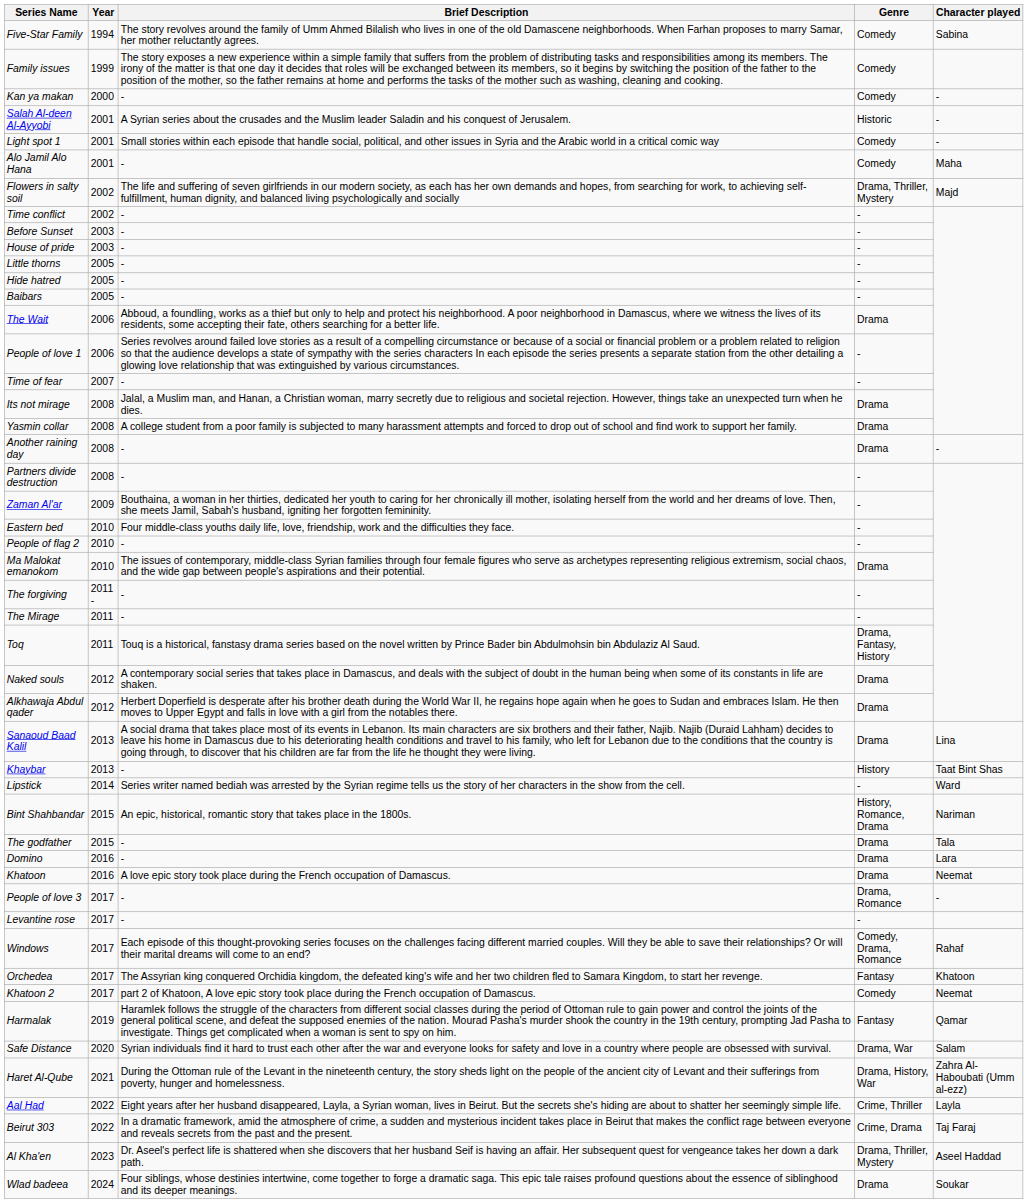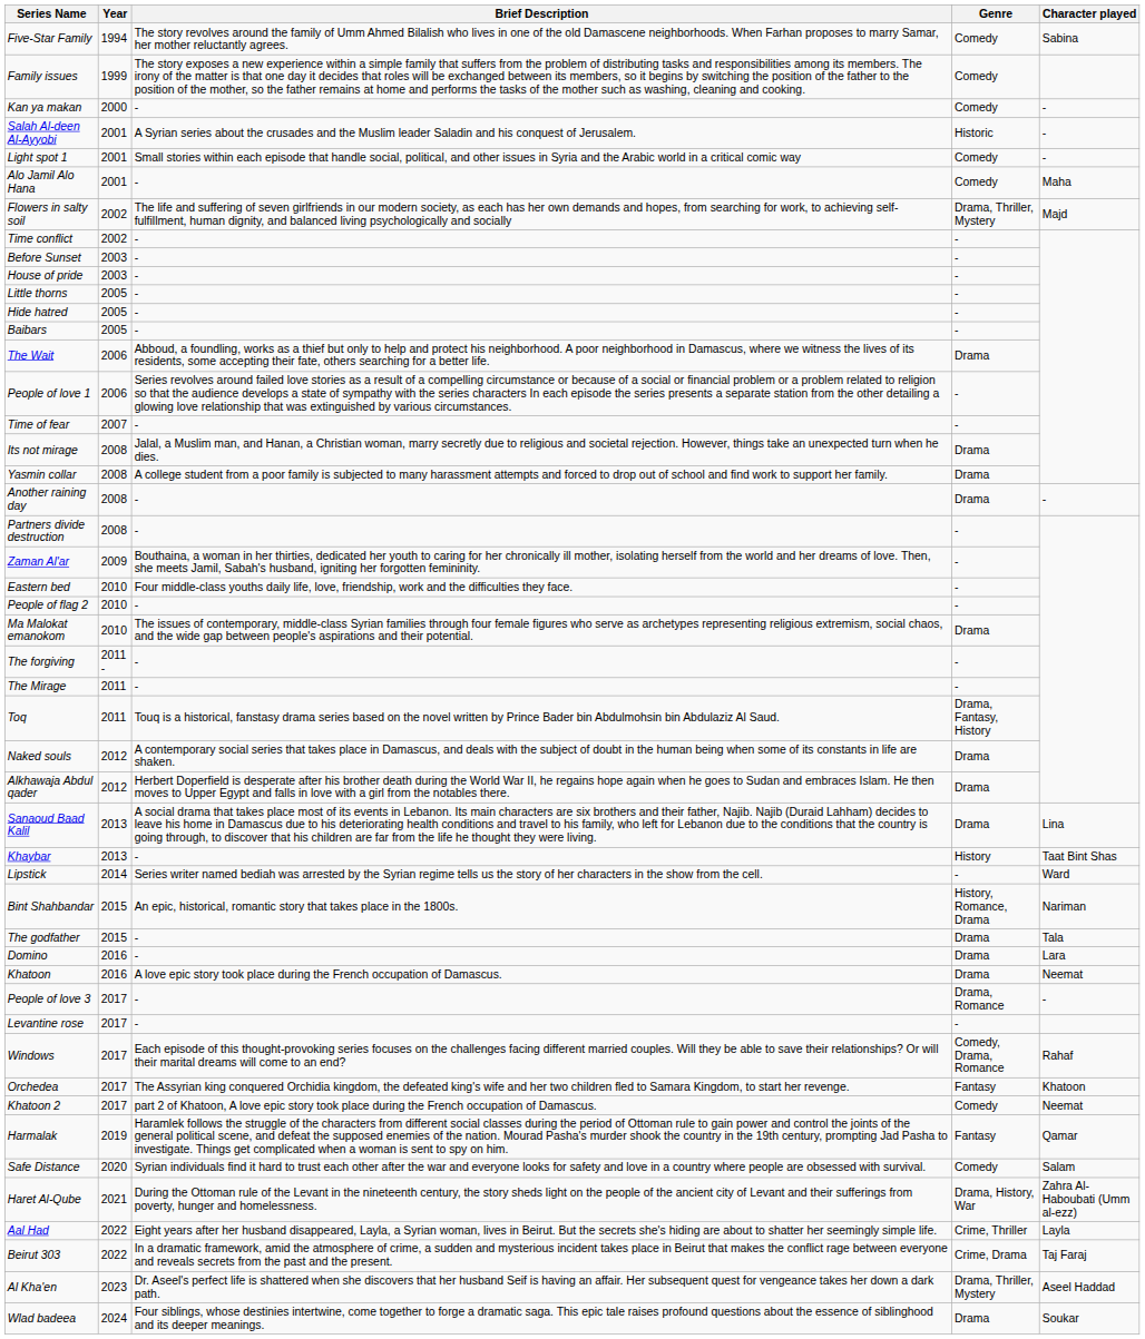 <table class="wikitable sortable">
 <tr>
 <th>Series Name</th>
 <th>Year</th>
 <th>Brief Description</th>
 <th>Genre</th>
 <th>Character played</th>
 </tr>
 <tr>
 <td><em>Five-Star Family</em></td>
 <td>1994</td>
 <td>The story revolves around the family of Umm Ahmed Bilalish who lives in one of the old Damascene neighborhoods. When Farhan proposes to marry Samar, her mother reluctantly agrees.</td>
 <td>Comedy</td>
 <td>Sabina</td>
 </tr>
 <tr>
 <td><em>Family issues</em></td>
 <td>1999</td>
 <td>The story exposes a new experience within a simple family that suffers from the problem of distributing tasks and responsibilities among its members. The irony of the matter is that one day it decides that roles will be exchanged between its members, so it begins by switching the position of the father to the position of the mother, so the father remains at home and performs the tasks of the mother such as washing, cleaning and cooking.</td>
 <td>Comedy</td>
 </tr>
 <tr>
 <td><em>Kan ya makan</em></td>
 <td>2000</td>
 <td>-</td>
 <td>Comedy</td>
 <td>-</td>
 </tr>
 <tr>
 <td><em><a href='#'>Salah Al-deen Al-Ayyobi</a></em></td>
 <td>2001</td>
 <td>A Syrian series about the crusades and the Muslim leader Saladin and his conquest of Jerusalem.</td>
 <td>Historic</td>
 <td>-</td>
 </tr>
 <tr>
 <td><em>Light spot 1</em></td>
 <td>2001</td>
 <td>Small stories within each episode that handle social, political, and other issues in Syria and the Arabic world in a critical comic way</td>
 <td>Comedy</td>
 <td>-</td>
 </tr>
 <tr>
 <td><em>Alo Jamil Alo Hana</em></td>
 <td>2001</td>
 <td>-</td>
 <td>Comedy</td>
 <td>Maha</td>
 </tr>
 <tr>
 <td><em> Flowers in salty soil</em></td>
 <td>2002</td>
 <td>The life and suffering of seven girlfriends in our modern society, as each has her own demands and hopes, from searching for work, to achieving self-fulfillment, human dignity, and balanced living psychologically and socially</td>
 <td>Drama, Thriller, Mystery</td>
 <td>Majd</td>
 </tr>
 <tr>
 <td><em>Time conflict</em></td>
 <td>2002</td>
 <td>-</td>
 <td>-</td>
 </tr>
 <tr>
 <td><em>Before Sunset</em></td>
 <td>2003</td>
 <td>-</td>
 <td>-</td>
 </tr>
 <tr>
 <td><em>House of pride</em></td>
 <td>2003</td>
 <td>-</td>
 <td>-</td>
 </tr>
 <tr>
 <td><em>Little thorns</em></td>
 <td>2005</td>
 <td>-</td>
 <td>-</td>
 </tr>
 <tr>
 <td><em>Hide hatred</em></td>
 <td>2005</td>
 <td>-</td>
 <td>-</td>
 </tr>
 <tr>
 <td><em>Baibars</em></td>
 <td>2005</td>
 <td>-</td>
 <td>-</td>
 </tr>
 <tr>
 <td><em><a href='#'>The Wait</a></em></td>
 <td>2006</td>
 <td>Abboud, a foundling, works as a thief but only to help and protect his neighborhood. A poor neighborhood in Damascus, where we witness the lives of its residents, some accepting their fate, others searching for a better life.</td>
 <td>Drama</td>
 </tr>
 <tr>
 <td><em>People of love 1</em></td>
 <td>2006</td>
 <td>Series revolves around failed love stories as a result of a compelling circumstance or because of a social or financial problem or a problem related to religion so that the audience develops a state of sympathy with the series characters In each episode the series presents a separate station from the other detailing a glowing love relationship that was extinguished by various circumstances.</td>
 <td>-</td>
 </tr>
 <tr>
 <td><em>Time of fear</em></td>
 <td>2007</td>
 <td>-</td>
 <td>-</td>
 </tr>
 <tr>
 <td><em>Its not mirage</em></td>
 <td>2008</td>
 <td>Jalal, a Muslim man, and Hanan, a Christian woman, marry secretly due to religious and societal rejection. However, things take an unexpected turn when he dies.</td>
 <td>Drama</td>
 </tr>
 <tr>
 <td><em>Yasmin collar</em> </td>
 <td>2008</td>
 <td>A college student from a poor family is subjected to many harassment attempts and forced to drop out of school and find work to support her family.</td>
 <td>Drama</td>
 </tr>
 <tr>
 <td><em>Another raining day</em></td>
 <td>2008</td>
 <td>-</td>
 <td>Drama</td>
 <td>-</td>
 </tr>
 <tr>
 <td><em>Partners divide destruction</em></td>
 <td>2008</td>
 <td>-</td>
 <td>-</td>
 </tr>
 <tr>
 <td><em><a href='#'>Zaman Al'ar</a></em></td>
 <td>2009</td>
 <td>Bouthaina, a woman in her thirties, dedicated her youth to caring for her chronically ill mother, isolating herself from the world and her dreams of love. Then, she meets Jamil, Sabah's husband, igniting her forgotten femininity.</td>
 <td>-</td>
 </tr>
 <tr>
 <td><em>Eastern bed</em></td>
 <td>2010</td>
 <td>Four middle-class youths daily life, love, friendship, work and the difficulties they face.</td>
 <td>-</td>
 </tr>
 <tr>
 <td><em>People of flag 2</em></td>
 <td>2010</td>
 <td>-</td>
 <td>-</td>
 </tr>
 <tr>
 <td><em>Ma Malokat emanokom</em></td>
 <td>2010</td>
 <td>The issues of contemporary, middle-class Syrian families through four female figures who serve as archetypes representing religious extremism, social chaos, and the wide gap between people's aspirations and their potential.</td>
 <td>Drama</td>
 </tr>
 <tr>
 <td><em>The forgiving</em></td>
 <td>2011 -</td>
 <td>-</td>
 <td>-</td>
 </tr>
 <tr>
 <td><em>The Mirage</em></td>
 <td>2011</td>
 <td>-</td>
 <td>-</td>
 </tr>
 <tr>
 <td><em>Toq</em></td>
 <td>2011</td>
 <td>Touq is a historical, fanstasy drama series based on the novel written by Prince Bader bin Abdulmohsin bin Abdulaziz Al Saud.</td>
 <td>Drama, Fantasy, History</td>
 </tr>
 <tr>
 <td><em>Naked souls</em></td>
 <td>2012</td>
 <td>A contemporary social series that takes place in Damascus, and deals with the subject of doubt in the human being when some of its constants in life are shaken.</td>
 <td>Drama</td>
 </tr>
 <tr>
 <td><em>Alkhawaja Abdul qader</em></td>
 <td>2012</td>
 <td>Herbert Doperfield is desperate after his brother death during the World War II, he regains hope again when he goes to Sudan and embraces Islam. He then moves to Upper Egypt and falls in love with a girl from the notables there.</td>
 <td>Drama</td>
 </tr>
 <tr>
 <td><em><a href='#'>Sanaoud Baad Kalil</a></em></td>
 <td>2013</td>
 <td>A social drama that takes place most of its events in Lebanon. Its main characters are six brothers and their father, Najib. Najib (Duraid Lahham) decides to leave his home in Damascus due to his deteriorating health conditions and travel to his family, who left for Lebanon due to the conditions that the country is going through, to discover that his children are far from the life he thought they were living.</td>
 <td>Drama</td>
 <td>Lina</td>
 </tr>
 <tr>
 <td><em><a href='#'>Khaybar</a></em></td>
 <td>2013</td>
 <td>-</td>
 <td>History</td>
 <td>Taat Bint Shas</td>
 </tr>
 <tr>
 <td><em>Lipstick</em></td>
 <td>2014</td>
 <td>Series writer named bediah was arrested by the Syrian regime tells us the story of her characters in the show from the cell.</td>
 <td>-</td>
 <td>Ward</td>
 </tr>
 <tr>
 <td><em>Bint Shahbandar</em></td>
 <td>2015</td>
 <td>An epic, historical, romantic story that takes place in the 1800s.</td>
 <td>History, Romance, Drama</td>
 <td>Nariman</td>
 </tr>
 <tr>
 <td><em>The godfather</em></td>
 <td>2015</td>
 <td>-</td>
 <td>Drama</td>
 <td>Tala</td>
 </tr>
 <tr>
 <td><em>Domino</em></td>
 <td>2016</td>
 <td>-</td>
 <td>Drama</td>
 <td>Lara</td>
 </tr>
 <tr>
 <td><em>Khatoon</em></td>
 <td>2016</td>
 <td>A love epic story took place during the French occupation of Damascus.</td>
 <td>Drama</td>
 <td>Neemat</td>
 </tr>
 <tr>
 <td><em>People of love 3</em></td>
 <td>2017</td>
 <td>-</td>
 <td>Drama, Romance</td>
 <td>-</td>
 </tr>
 <tr>
 <td><em>Levantine rose</em></td>
 <td>2017</td>
 <td>-</td>
 <td>-</td>
 </tr>
 <tr>
 <td><em>Windows</em></td>
 <td>2017</td>
 <td>Each episode of this thought-provoking series focuses on the challenges facing different married couples. Will they be able to save their relationships? Or will their marital dreams will come to an end?</td>
 <td>Comedy, Drama, Romance</td>
 <td>Rahaf</td>
 </tr>
 <tr>
 <td><em>Orchedea</em></td>
 <td>2017</td>
 <td>The Assyrian king conquered Orchidia kingdom, the defeated king's wife and her two children fled to Samara Kingdom, to start her revenge.</td>
 <td>Fantasy</td>
 <td>Khatoon</td>
 </tr>
 <tr>
 <td><em>Khatoon 2</em></td>
 <td>2017</td>
 <td>part 2 of Khatoon, A love epic story took place during the French occupation of Damascus.</td>
 <td>Comedy</td>
 <td>Neemat</td>
 </tr>
 <tr>
 <td><em>Harmalak</em></td>
 <td>2019</td>
 <td>Haramlek follows the struggle of the characters from different social classes during the period of Ottoman rule to gain power and control the joints of the general political scene, and defeat the supposed enemies of the nation. Mourad Pasha's murder shook the country in the 19th century, prompting Jad Pasha to investigate. Things get complicated when a woman is sent to spy on him.</td>
 <td>Fantasy</td>
 <td>Qamar</td>
 </tr>
 <tr>
 <td><em>Safe Distance</em></td>
 <td>2020</td>
 <td>Syrian individuals find it hard to trust each other after the war and everyone looks for safety and love in a country where people are obsessed with survival.</td>
-<td>Drama, War</td>
+<td>Comedy</td>
 <td>Salam</td>
 </tr>
 <tr>
 <td><em>Haret Al-Qube </em></td>
 <td>2021</td>
 <td>During the Ottoman rule of the Levant in the nineteenth century, the story sheds light on the people of the ancient city of Levant and their sufferings from poverty, hunger and homelessness.</td>
 <td>Drama, History, War</td>
 <td>Zahra Al-Haboubati (Umm al-ezz)</td>
 </tr>
 <tr>
 <td><em> <a href='#'>Aal Had</a> </em></td>
 <td>2022</td>
 <td>Eight years after her husband disappeared, Layla, a Syrian woman, lives in Beirut. But the secrets she's hiding are about to shatter her seemingly simple life.</td>
 <td>Crime, Thriller</td>
 <td>Layla</td>
 </tr>
 <tr>
 <td><em> Beirut 303 </em></td>
 <td>2022</td>
 <td>In a dramatic framework, amid the atmosphere of crime, a sudden and mysterious incident takes place in Beirut that makes the conflict rage between everyone and reveals secrets from the past and the present.</td>
 <td>Crime, Drama</td>
 <td>Taj Faraj</td>
 </tr>
 <tr>
 <td><em> Al Kha'en </em></td>
 <td>2023</td>
 <td>Dr. Aseel's perfect life is shattered when she discovers that her husband Seif is having an affair. Her subsequent quest for vengeance takes her down a dark path.</td>
 <td>Drama, Thriller, Mystery</td>
 <td>Aseel Haddad</td>
 </tr>
 <tr>
 <td><em>Wlad badeea</em></td>
 <td>2024</td>
 <td>Four siblings, whose destinies intertwine, come together to forge a dramatic saga. This epic tale raises profound questions about the essence of siblinghood and its deeper meanings.</td>
 <td>Drama</td>
 <td>Soukar</td>
 </tr>
 </table>
